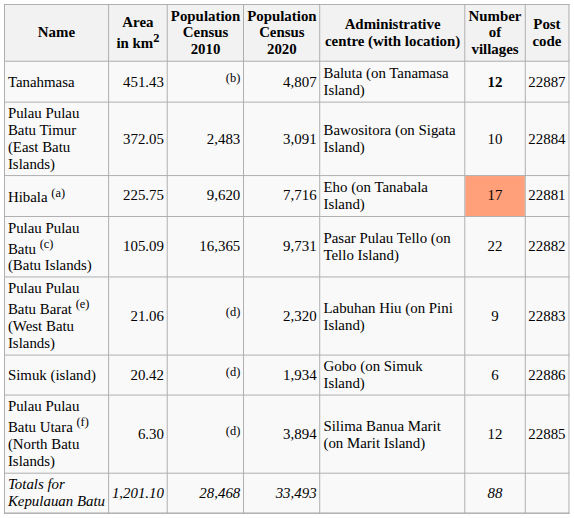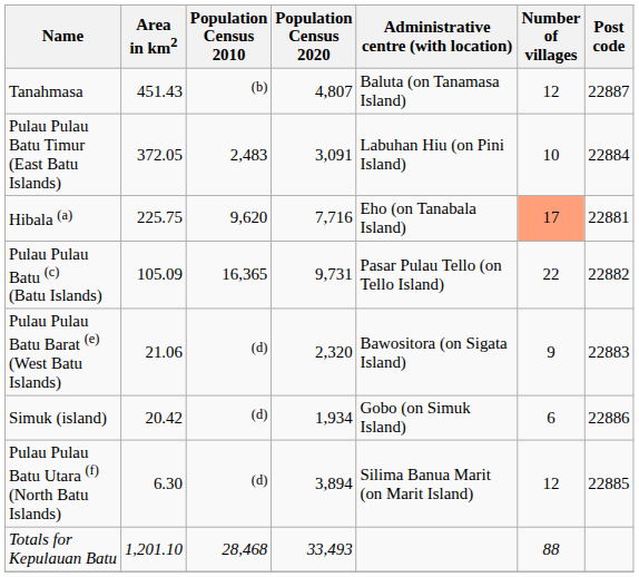 <table class="wikitable">
 <tr>
 <th>Name</th>
 <th>Area <br> in km<sup>2</sup></th>
 <th>Population<br>Census<br>2010</th>
 <th>Population<br>Census<br>2020</th>
 <th>Administrative <br> centre (with location)</th>
 <th>Number<br>of<br>villages</th>
 <th>Post<br>code</th>
 </tr>
 <tr>
 <td>Tanahmasa</td>
 <td align="right">451.43</td>
 <td align="right"><sup>(b)</sup></td>
 <td align="right">4,807</td>
 <td>Baluta (on Tanamasa Island)</td>
-<td align="center"><strong>12</strong></td>
+<td align="center">12</td>
 <td>22887</td>
 </tr>
 <tr>
 <td>Pulau Pulau Batu Timur <br>(East Batu Islands)</td>
 <td align="right">372.05</td>
 <td align="right">2,483</td>
 <td align="right">3,091</td>
-<td>Bawositora (on Sigata Island)</td>
+<td>Labuhan Hiu (on Pini Island)</td>
 <td align="center">10</td>
 <td>22884</td>
 </tr>
 <tr>
 <td>Hibala <sup>(a)</sup></td>
 <td align="right">225.75</td>
 <td align="right">9,620</td>
 <td align="right">7,716</td>
 <td>Eho (on Tanabala Island)</td>
 <td align="center" style="background: lightsalmon;">17</td>
 <td>22881</td>
 </tr>
 <tr>
 <td>Pulau Pulau Batu <sup>(c)</sup><br>(Batu Islands)</td>
 <td align="right">105.09</td>
 <td align="right">16,365</td>
 <td align="right">9,731</td>
 <td>Pasar Pulau Tello (on Tello Island)</td>
 <td align="center">22</td>
 <td>22882</td>
 </tr>
 <tr>
 <td>Pulau Pulau Batu Barat <sup>(e)</sup><br>(West Batu Islands)</td>
 <td align="right">21.06</td>
 <td align="right"><sup>(d)</sup></td>
 <td align="right">2,320</td>
-<td>Labuhan Hiu (on Pini Island)</td>
+<td>Bawositora (on Sigata Island)</td>
 <td align="center">9</td>
 <td>22883</td>
 </tr>
 <tr>
 <td>Simuk (island)</td>
 <td align="right">20.42</td>
 <td align="right"><sup>(d)</sup></td>
 <td align="right">1,934</td>
 <td>Gobo (on Simuk Island)</td>
 <td align="center">6</td>
 <td>22886</td>
 </tr>
 <tr>
 <td>Pulau Pulau Batu Utara <sup>(f)</sup><br>(North Batu Islands)</td>
 <td align="right">6.30</td>
 <td align="right"><sup>(d)</sup></td>
 <td align="right">3,894</td>
 <td>Silima Banua Marit (on Marit Island)</td>
 <td align="center">12</td>
 <td>22885</td>
 </tr>
 <tr>
 <td><em>Totals for Kepulauan Batu</em></td>
 <td align="right"><em>1,201.10</em></td>
 <td align="right"><em>28,468</em></td>
 <td align="right"><em>33,493</em></td>
 <td></td>
 <td align="center"><em>88</em></td>
 <td></td>
 </tr>
 <tr>
 </tr>
 </table>
